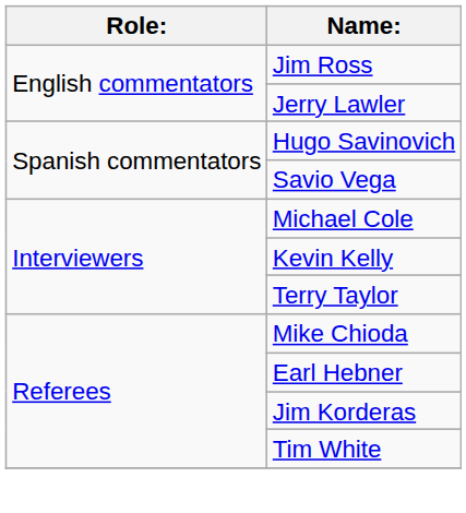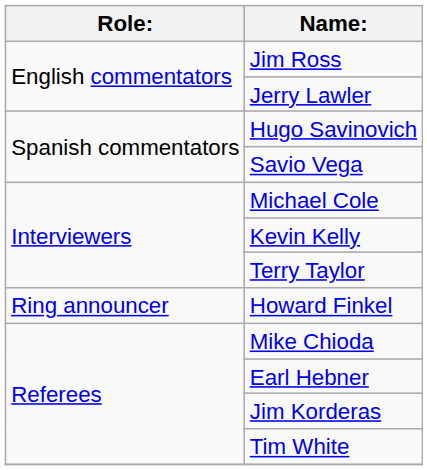 <table class=wikitable style="font-size:90%; margin: 0.5em 0 0.5em 1em; float: right; clear: right;">
 <tr>
 <th>Role:</th>
 <th>Name:</th>
 </tr>
 <tr>
 <td rowspan="2">English <a href='#'>commentators</a></td>
 <td><a href='#'>Jim Ross</a></td>
 </tr>
 <tr>
 <td><a href='#'>Jerry Lawler</a></td>
 </tr>
 <tr>
 <td rowspan="2">Spanish commentators</td>
 <td><a href='#'>Hugo Savinovich</a></td>
 </tr>
 <tr>
 <td><a href='#'>Savio Vega</a></td>
 </tr>
 <tr>
 <td rowspan="3"><a href='#'>Interviewers</a></td>
 <td><a href='#'>Michael Cole</a></td>
 </tr>
 <tr>
 <td><a href='#'>Kevin Kelly</a></td>
 </tr>
 <tr>
 <td><a href='#'>Terry Taylor</a></td>
 </tr>
 <tr>
+<td><a href='#'>Ring announcer</a></td>
+<td><a href='#'>Howard Finkel</a></td>
+</tr>
+<tr>
 <td rowspan="4"><a href='#'>Referees</a></td>
 <td><a href='#'>Mike Chioda</a></td>
 </tr>
 <tr>
 <td><a href='#'>Earl Hebner</a></td>
 </tr>
 <tr>
 <td><a href='#'>Jim Korderas</a></td>
 </tr>
 <tr>
 <td><a href='#'>Tim White</a></td>
 </tr>
 <tr>
 </tr>
 </table>
